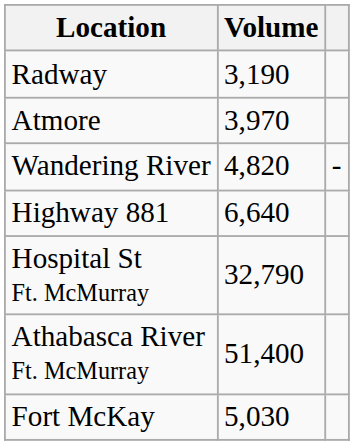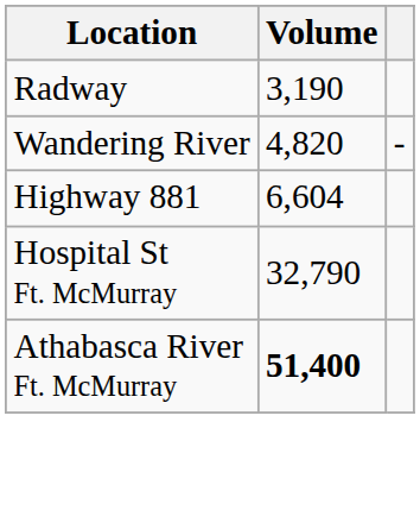 <table class="wikitable floatright" style="text-align:left">
 <tr>
 <th>Location</th>
 <th>Volume</th>
 <th></th>
 </tr>
 <tr>
 <td>Radway</td>
 <td>3,190</td>
 <td style="text-align:center"></td>
 </tr>
 <tr>
-<td>Atmore</td>
-<td>3,970</td>
-<td style="text-align:center"></td>
-</tr>
-<tr>
 <td>Wandering River</td>
 <td>4,820</td>
 <td style="text-align:center">-</td>
 </tr>
 <tr>
 <td>Highway 881</td>
-<td>6,640</td>
+<td>6,604</td>
 <td style="text-align:center"></td>
 </tr>
 <tr>
 <td>Hospital St<br><small>Ft. McMurray</small></td>
 <td>32,790</td>
 <td style="text-align:center"></td>
 </tr>
 <tr>
 <td>Athabasca River<br><small>Ft. McMurray</small></td>
-<td>51,400</td>
-<td style="text-align:center"></td>
-</tr>
-<tr>
-<td>Fort McKay</td>
-<td>5,030</td>
+<td><strong>51,400</strong></td>
 <td style="text-align:center"></td>
 </tr>
 </table>
